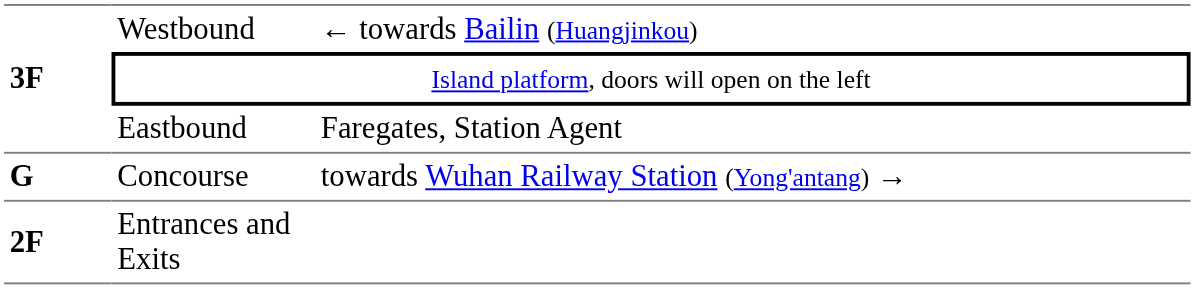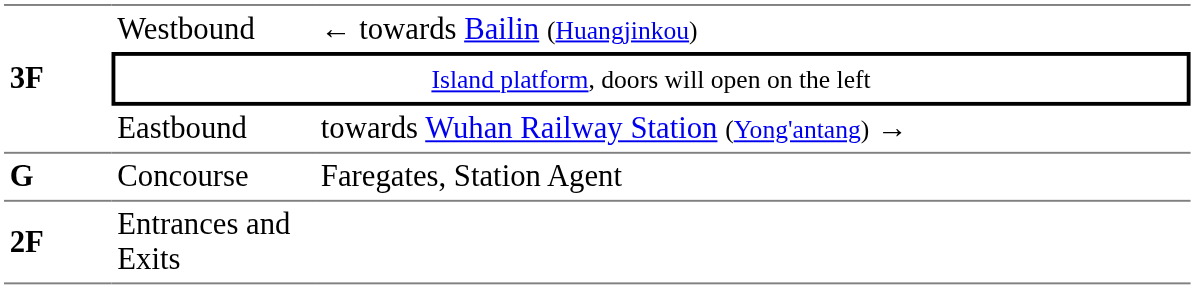 <table table border=0 cellspacing=0 cellpadding=3>
 <tr>
 <td style="border-top:solid 1px gray;border-bottom:solid 1px gray;" rowspan=3><strong>3F</strong></td>
 <td style="border-top:solid 1px gray;border-bottom:solid 0px gray;">Westbound</td>
 <td style="border-top:solid 1px gray;border-bottom:solid 0px gray;">←  towards <a href='#'>Bailin</a> <small>(<a href='#'>Huangjinkou</a>)</small></td>
 </tr>
 <tr>
 <td style="border-right:solid 2px black;border-left:solid 2px black;border-top:solid 2px black;border-bottom:solid 2px black;text-align:center;" colspan=2><small><a href='#'>Island platform</a>, doors will open on the left</small></td>
 </tr>
 <tr>
 <td style="border-bottom:solid 1px gray;">Eastbound</td>
-<td style="border-top:solid 0px gray;border-bottom:solid 1px gray;" width=450>Faregates, Station Agent</td>
+<td style="border-bottom:solid 1px gray;"> towards <a href='#'>Wuhan Railway Station</a> <small>(<a href='#'>Yong'antang</a>)</small> →</td>
 </tr>
 <tr>
 <td style="border-top:solid 0px gray;border-bottom:solid 1px gray;" width=50><strong>G</strong></td>
 <td style="border-top:solid 0px gray;border-bottom:solid 1px gray;" width=100>Concourse</td>
-<td style="border-bottom:solid 1px gray;"> towards <a href='#'>Wuhan Railway Station</a> <small>(<a href='#'>Yong'antang</a>)</small> →</td>
+<td style="border-top:solid 0px gray;border-bottom:solid 1px gray;" width=450>Faregates, Station Agent</td>
 </tr>
 <tr>
 <td style="border-top:solid 0px gray;border-bottom:solid 1px gray;" width=50><strong>2F</strong></td>
 <td style="border-top:solid 0px gray;border-bottom:solid 1px gray;" width=100>Entrances and Exits</td>
 <td style="border-top:solid 0px gray;border-bottom:solid 1px gray;" width=450></td>
 </tr>
 </table>
